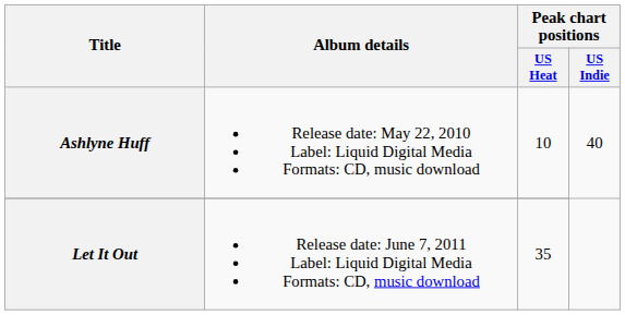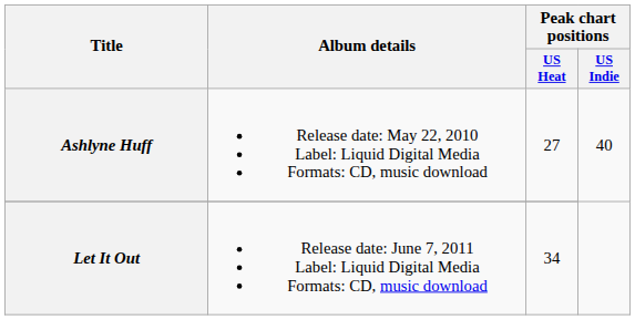 <table class="wikitable plainrowheaders" style="text-align:center;">
 <tr>
 <th rowspan="2" style="width:12em;">Title</th>
 <th rowspan="2" style="width:19em;">Album details</th>
 <th colspan="2">Peak chart<br>positions</th>
 </tr>
 <tr style="font-size:smaller;">
 <th style="width:45px;"><a href='#'>US<br>Heat</a><br></th>
 <th style="width:45px;"><a href='#'>US<br>Indie</a><br></th>
 </tr>
 <tr>
 <th scope="row"><em>Ashlyne Huff</em></th>
 <td><br><ul><li>Release date: May 22, 2010</li><li>Label: Liquid Digital Media</li><li>Formats: CD, music download</li></ul></td>
-<td>10</td>
+<td>27</td>
 <td>40</td>
 </tr>
 <tr>
 </tr>
 <tr style="font-size:smaller;">
 </tr>
 <tr>
 <th scope="row"><em>Let It Out</em></th>
 <td><br><ul><li>Release date: June 7, 2011</li><li>Label: Liquid Digital Media</li><li>Formats: CD, <a href='#'>music download</a></li></ul></td>
-<td>35</td>
+<td>34</td>
 </tr>
 </table>
